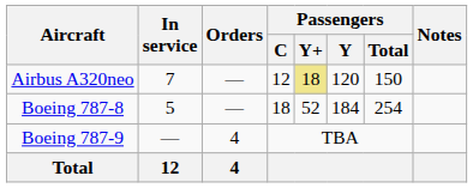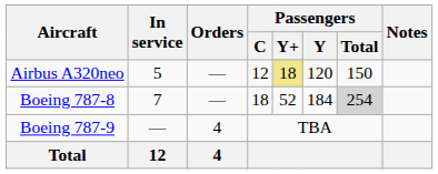 <table class="wikitable" style="margin:1em auto; border-collapse:collapse;text-align:center;">
 <tr>
 <th rowspan="2">Aircraft</th>
 <th rowspan="2">In<br>service</th>
 <th rowspan="2">Orders</th>
 <th colspan="4">Passengers</th>
 <th rowspan="2">Notes</th>
 </tr>
 <tr>
 <th><abbr>C</abbr></th>
 <th><abbr>Y+</abbr></th>
 <th><abbr>Y</abbr></th>
 <th>Total</th>
 </tr>
 <tr>
 <td><a href='#'>Airbus A320neo</a></td>
-<td>7</td>
+<td>5</td>
 <td>—</td>
 <td>12</td>
 <td style="background: khaki;">18</td>
 <td>120</td>
 <td>150</td>
 <td></td>
 </tr>
 <tr>
 <td><a href='#'>Boeing 787-8</a></td>
-<td>5</td>
+<td>7</td>
 <td>—</td>
 <td>18</td>
 <td>52</td>
 <td>184</td>
-<td>254</td>
+<td style="background: lightgrey;">254</td>
 <td></td>
 </tr>
 <tr>
 <td><a href='#'>Boeing 787-9</a></td>
 <td>—</td>
 <td>4</td>
 <td colspan="4"><abbr>TBA</abbr></td>
 <td></td>
 </tr>
 <tr>
 <th>Total</th>
 <th>12</th>
 <th>4</th>
 <th colspan=4></th>
 <th></th>
 </tr>
 </table>
